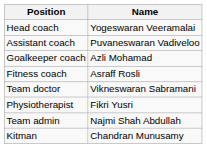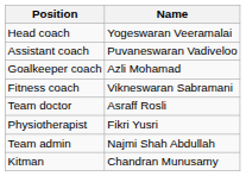 <table class="wikitable">
 <tr>
 <th>Position</th>
 <th>Name</th>
 </tr>
 <tr>
 <td>Head coach</td>
 <td> Yogeswaran Veeramalai</td>
 </tr>
 <tr>
 <td>Assistant coach</td>
 <td> Puvaneswaran Vadiveloo</td>
 </tr>
 <tr>
 <td>Goalkeeper coach</td>
 <td> Azli Mohamad</td>
 </tr>
 <tr>
 <td>Fitness coach</td>
-<td> Asraff Rosli</td>
+<td> Vikneswaran Sabramani</td>
 </tr>
 <tr>
 <td>Team doctor</td>
-<td> Vikneswaran Sabramani</td>
+<td> Asraff Rosli</td>
 </tr>
 <tr>
 <td>Physiotherapist</td>
 <td> Fikri Yusri</td>
 </tr>
 <tr>
 <td>Team admin</td>
 <td> Najmi Shah Abdullah</td>
 </tr>
 <tr>
 <td>Kitman</td>
 <td> Chandran Munusamy</td>
 </tr>
 </table>
